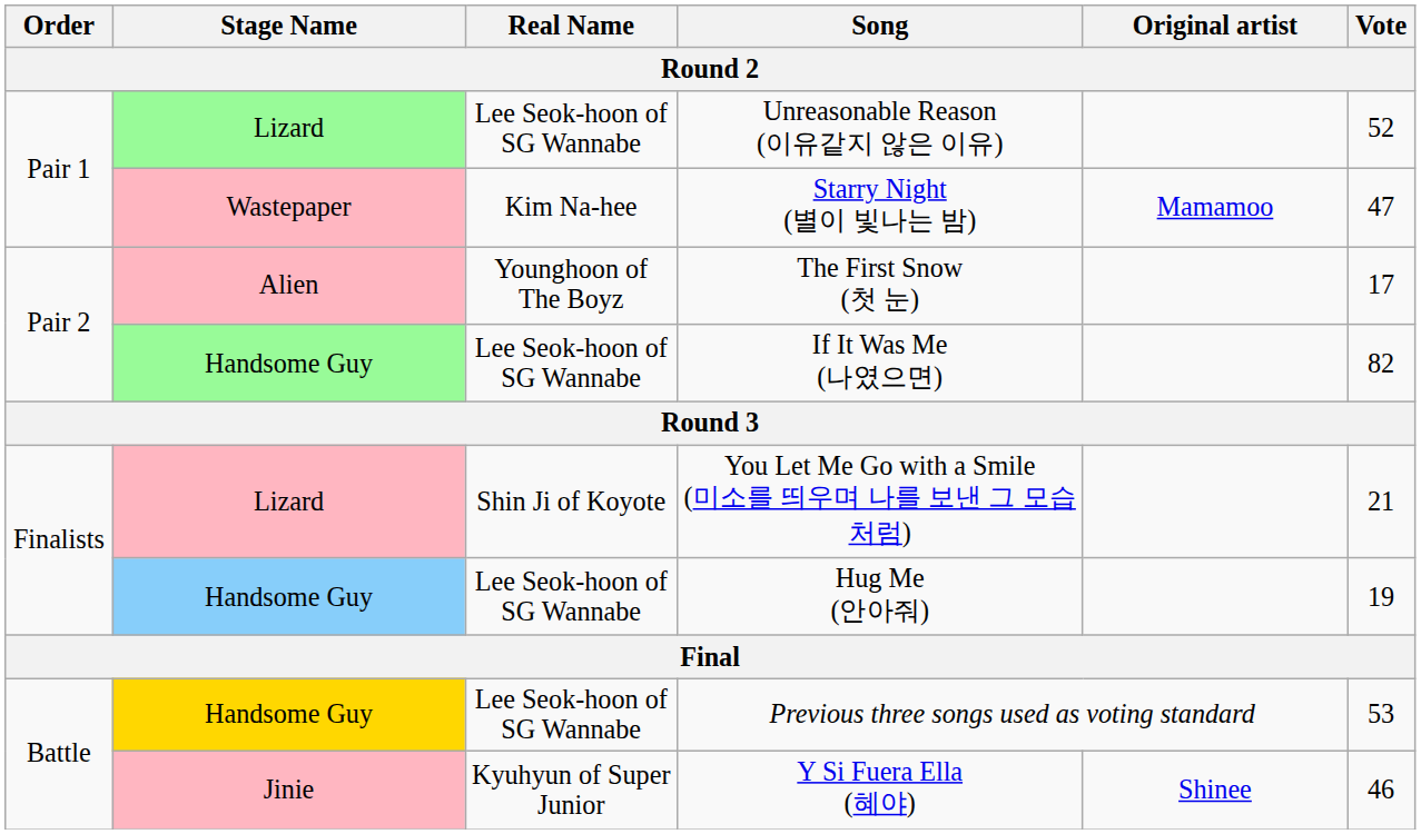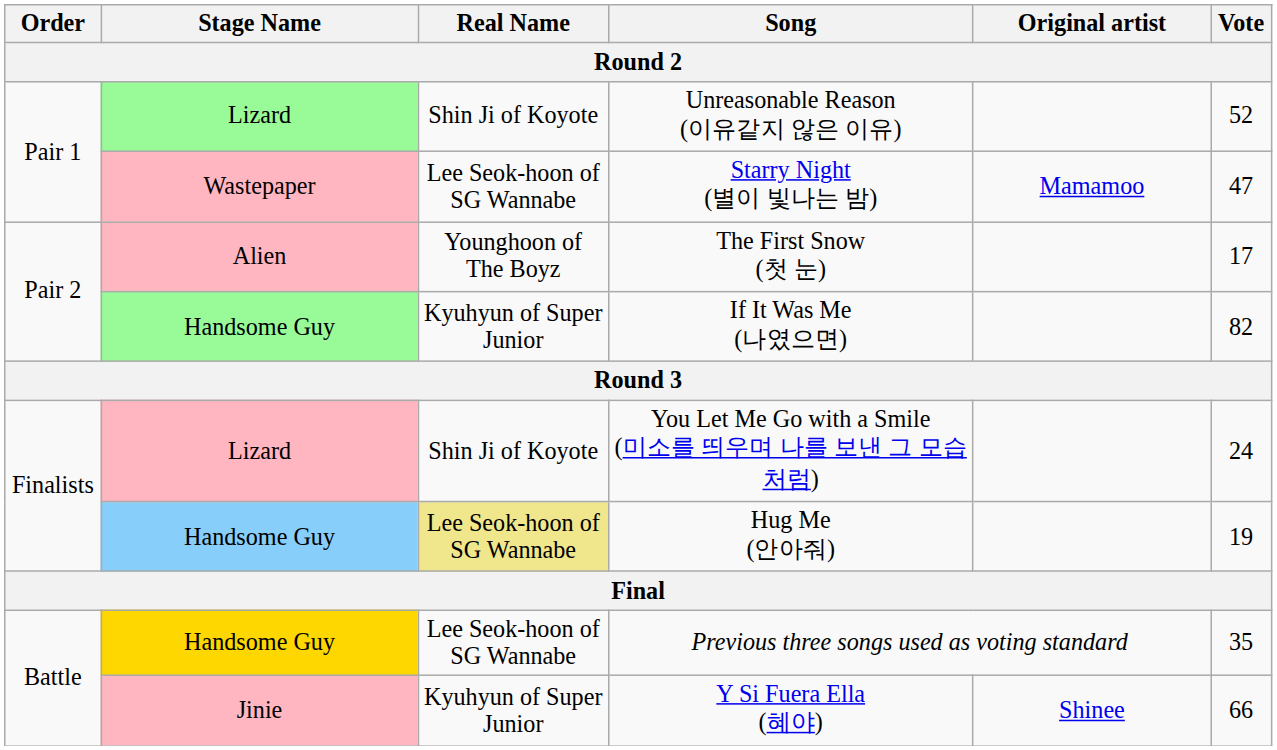 <table class="wikitable" style="text-align:center; width:95%;">
 <tr>
 <th style="width:1%;">Order</th>
 <th style="width:20%;">Stage Name</th>
 <th style="width:12%;">Real Name</th>
 <th style="width:23%;">Song</th>
 <th style="width:15%;">Original artist</th>
 <th style="width:1%;">Vote</th>
 </tr>
 <tr>
 <th colspan=6>Round 2</th>
 </tr>
 <tr>
 <td rowspan=2>Pair 1</td>
 <td bgcolor="palegreen">Lizard</td>
-<td>Lee Seok-hoon of SG Wannabe</td>
+<td>Shin Ji of Koyote</td>
 <td>Unreasonable Reason<br>(이유같지 않은 이유)</td>
 <td></td>
 <td>52</td>
 </tr>
 <tr>
 <td bgcolor="lightpink">Wastepaper</td>
-<td>Kim Na-hee</td>
+<td>Lee Seok-hoon of SG Wannabe</td>
 <td><a href='#'>Starry Night</a><br>(별이 빛나는 밤)</td>
 <td><a href='#'>Mamamoo</a></td>
 <td>47</td>
 </tr>
 <tr>
 <td rowspan=2>Pair 2</td>
 <td bgcolor="lightpink">Alien</td>
 <td>Younghoon of The Boyz</td>
 <td>The First Snow<br>(첫 눈)<br></td>
 <td></td>
 <td>17</td>
 </tr>
 <tr>
 <td bgcolor="palegreen">Handsome Guy</td>
-<td>Lee Seok-hoon of SG Wannabe</td>
+<td>Kyuhyun of Super Junior</td>
 <td>If It Was Me<br>(나였으면)</td>
 <td></td>
 <td>82</td>
 </tr>
 <tr>
 <th colspan=6>Round 3</th>
 </tr>
 <tr>
 <td rowspan=2>Finalists</td>
 <td bgcolor="lightpink">Lizard</td>
 <td>Shin Ji of Koyote</td>
 <td>You Let Me Go with a Smile<br>(<a href='#'>미소를 띄우며 나를 보낸 그 모습처럼</a>)</td>
 <td></td>
-<td>21</td>
+<td>24</td>
 </tr>
 <tr>
 <td bgcolor="lightskyblue">Handsome Guy</td>
-<td>Lee Seok-hoon of SG Wannabe</td>
+<td style="background: khaki;">Lee Seok-hoon of SG Wannabe</td>
 <td>Hug Me<br>(안아줘)</td>
 <td></td>
 <td>19</td>
 </tr>
 <tr>
 <th colspan=6>Final</th>
 </tr>
 <tr>
 <td rowspan=2>Battle</td>
 <td bgcolor="gold">Handsome Guy</td>
 <td>Lee Seok-hoon of SG Wannabe</td>
 <td colspan=2><em>Previous three songs used as voting standard</em></td>
-<td>53</td>
+<td>35</td>
 </tr>
 <tr>
 <td bgcolor="lightpink">Jinie</td>
 <td>Kyuhyun of Super Junior</td>
 <td><a href='#'>Y Si Fuera Ella</a><br>(<a href='#'>혜야</a>)</td>
 <td><a href='#'>Shinee</a></td>
-<td>46</td>
+<td>66</td>
 </tr>
 </table>
